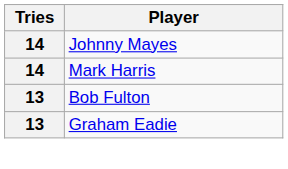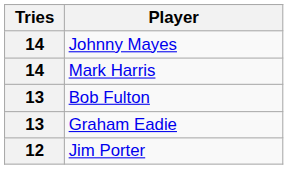 <table class="wikitable" style="text-align:left;">
 <tr>
 <th width=50>Tries</th>
 <th width=200>Player</th>
 </tr>
 <tr>
 <th>14</th>
 <td> <a href='#'>Johnny Mayes</a></td>
 </tr>
 <tr>
 <th>14</th>
 <td> <a href='#'>Mark Harris</a></td>
 </tr>
 <tr>
 <th>13</th>
 <td> <a href='#'>Bob Fulton</a></td>
 </tr>
 <tr>
 <th>13</th>
 <td> <a href='#'>Graham Eadie</a></td>
 </tr>
+<tr>
+<th>12</th>
+<td> <a href='#'>Jim Porter</a></td>
+</tr>
 </table>
